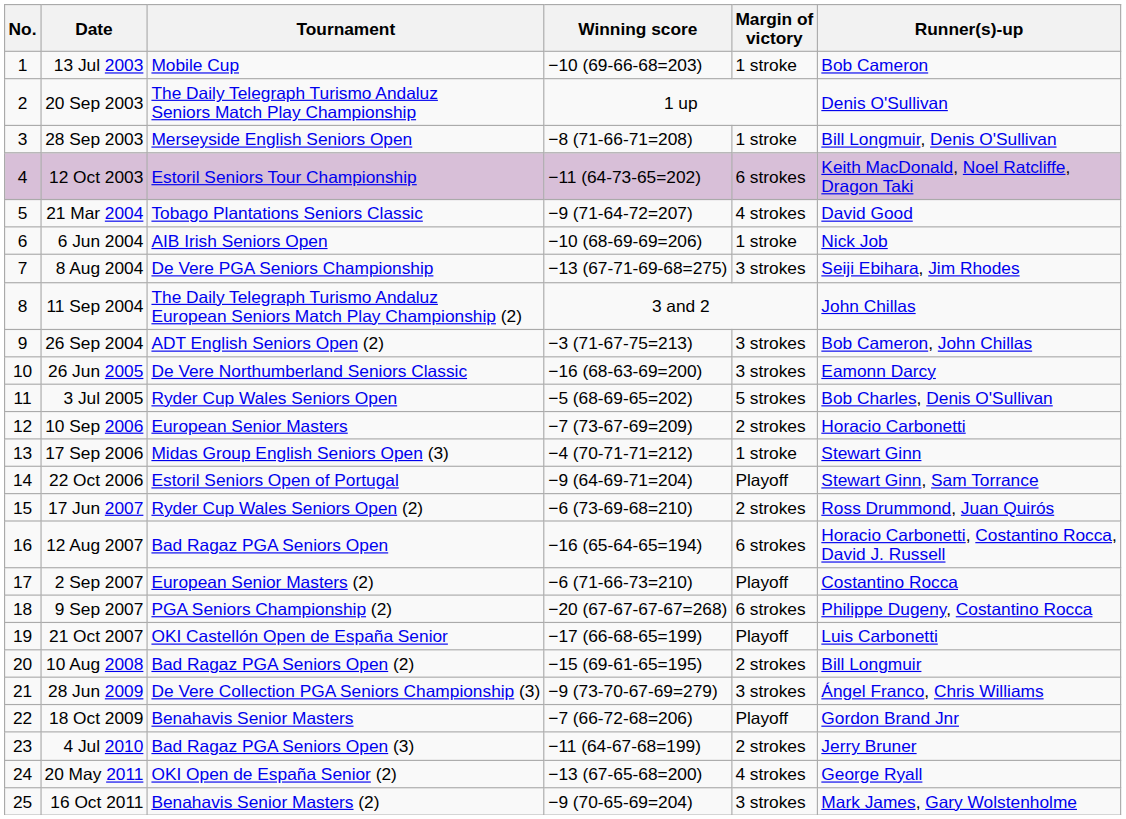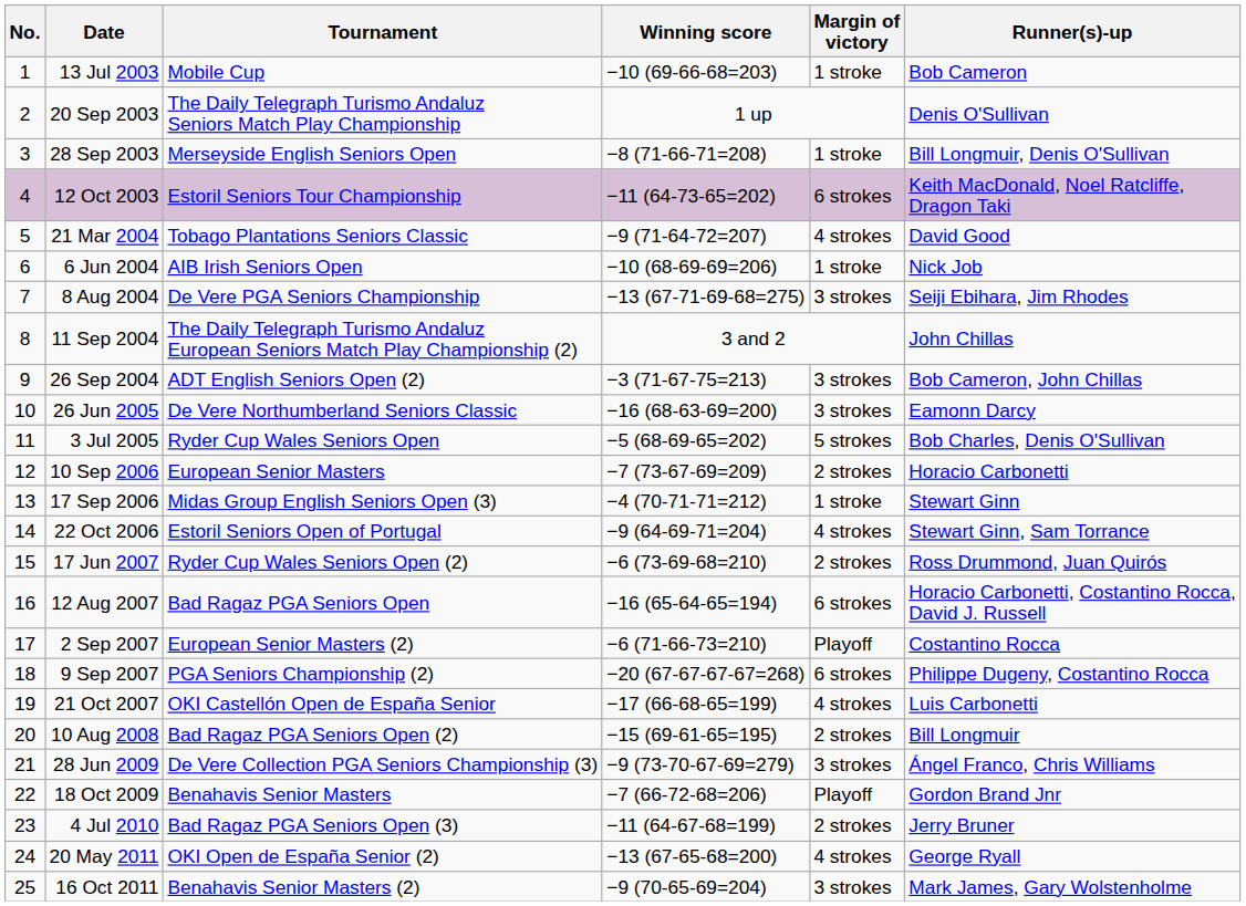 <table class="wikitable" style="font-size:95%;">
 <tr>
 <th>No.</th>
 <th>Date</th>
 <th>Tournament</th>
 <th>Winning score</th>
 <th>Margin of<br>victory</th>
 <th>Runner(s)-up</th>
 </tr>
 <tr>
 <td align=center>1</td>
 <td align=right>13 Jul <a href='#'>2003</a></td>
 <td><a href='#'>Mobile Cup</a></td>
 <td>−10 (69-66-68=203)</td>
 <td>1 stroke</td>
 <td> <a href='#'>Bob Cameron</a></td>
 </tr>
 <tr>
 <td align=center>2</td>
 <td align=right>20 Sep 2003</td>
 <td><a href='#'>The Daily Telegraph Turismo Andaluz<br>Seniors Match Play Championship</a></td>
 <td colspan=2 align=center>1 up</td>
 <td> <a href='#'>Denis O'Sullivan</a></td>
 </tr>
 <tr>
 <td align=center>3</td>
 <td align=right>28 Sep 2003</td>
 <td><a href='#'>Merseyside English Seniors Open</a></td>
 <td>−8 (71-66-71=208)</td>
 <td>1 stroke</td>
 <td> <a href='#'>Bill Longmuir</a>,  <a href='#'>Denis O'Sullivan</a></td>
 </tr>
 <tr style="background:thistle;">
 <td align=center>4</td>
 <td align=right>12 Oct 2003</td>
 <td><a href='#'>Estoril Seniors Tour Championship</a></td>
 <td>−11 (64-73-65=202)</td>
 <td>6 strokes</td>
 <td> <a href='#'>Keith MacDonald</a>,  <a href='#'>Noel Ratcliffe</a>,<br> <a href='#'>Dragon Taki</a></td>
 </tr>
 <tr>
 <td align=center>5</td>
 <td align=right>21 Mar <a href='#'>2004</a></td>
 <td><a href='#'>Tobago Plantations Seniors Classic</a></td>
 <td>−9 (71-64-72=207)</td>
 <td>4 strokes</td>
 <td> <a href='#'>David Good</a></td>
 </tr>
 <tr>
 <td align=center>6</td>
 <td align=right>6 Jun 2004</td>
 <td><a href='#'>AIB Irish Seniors Open</a></td>
 <td>−10 (68-69-69=206)</td>
 <td>1 stroke</td>
 <td> <a href='#'>Nick Job</a></td>
 </tr>
 <tr>
 <td align=center>7</td>
 <td align=right>8 Aug 2004</td>
 <td><a href='#'>De Vere PGA Seniors Championship</a></td>
 <td>−13 (67-71-69-68=275)</td>
 <td>3 strokes</td>
 <td> <a href='#'>Seiji Ebihara</a>,  <a href='#'>Jim Rhodes</a></td>
 </tr>
 <tr>
 <td align=center>8</td>
 <td align=right>11 Sep 2004</td>
 <td><a href='#'>The Daily Telegraph Turismo Andaluz<br>European Seniors Match Play Championship</a> (2)</td>
 <td colspan=2 align=center>3 and 2</td>
 <td> <a href='#'>John Chillas</a></td>
 </tr>
 <tr>
 <td align=center>9</td>
 <td align=right>26 Sep 2004</td>
 <td><a href='#'>ADT English Seniors Open</a> (2)</td>
 <td>−3 (71-67-75=213)</td>
 <td>3 strokes</td>
 <td> <a href='#'>Bob Cameron</a>,  <a href='#'>John Chillas</a></td>
 </tr>
 <tr>
 <td align=center>10</td>
 <td align=right>26 Jun <a href='#'>2005</a></td>
 <td><a href='#'>De Vere Northumberland Seniors Classic</a></td>
 <td>−16 (68-63-69=200)</td>
 <td>3 strokes</td>
 <td> <a href='#'>Eamonn Darcy</a></td>
 </tr>
 <tr>
 <td align=center>11</td>
 <td align=right>3 Jul 2005</td>
 <td><a href='#'>Ryder Cup Wales Seniors Open</a></td>
 <td>−5 (68-69-65=202)</td>
 <td>5 strokes</td>
 <td> <a href='#'>Bob Charles</a>,  <a href='#'>Denis O'Sullivan</a></td>
 </tr>
 <tr>
 <td align=center>12</td>
 <td align=right>10 Sep <a href='#'>2006</a></td>
 <td><a href='#'>European Senior Masters</a></td>
 <td>−7 (73-67-69=209)</td>
 <td>2 strokes</td>
 <td> <a href='#'>Horacio Carbonetti</a></td>
 </tr>
 <tr>
 <td align=center>13</td>
 <td align=right>17 Sep 2006</td>
 <td><a href='#'>Midas Group English Seniors Open</a> (3)</td>
 <td>−4 (70-71-71=212)</td>
 <td>1 stroke</td>
 <td> <a href='#'>Stewart Ginn</a></td>
 </tr>
 <tr>
 <td align=center>14</td>
 <td align=right>22 Oct 2006</td>
 <td><a href='#'>Estoril Seniors Open of Portugal</a></td>
 <td>−9 (64-69-71=204)</td>
-<td>Playoff</td>
+<td>4 strokes</td>
 <td> <a href='#'>Stewart Ginn</a>,  <a href='#'>Sam Torrance</a></td>
 </tr>
 <tr>
 <td align=center>15</td>
 <td align=right>17 Jun <a href='#'>2007</a></td>
 <td><a href='#'>Ryder Cup Wales Seniors Open</a> (2)</td>
 <td>−6 (73-69-68=210)</td>
 <td>2 strokes</td>
 <td> <a href='#'>Ross Drummond</a>,  <a href='#'>Juan Quirós</a></td>
 </tr>
 <tr>
 <td align=center>16</td>
 <td align=right>12 Aug 2007</td>
 <td><a href='#'>Bad Ragaz PGA Seniors Open</a></td>
 <td>−16 (65-64-65=194)</td>
 <td>6 strokes</td>
 <td> <a href='#'>Horacio Carbonetti</a>,  <a href='#'>Costantino Rocca</a>,<br> <a href='#'>David J. Russell</a></td>
 </tr>
 <tr>
 <td align=center>17</td>
 <td align=right>2 Sep 2007</td>
 <td><a href='#'>European Senior Masters</a> (2)</td>
 <td>−6 (71-66-73=210)</td>
 <td>Playoff</td>
 <td> <a href='#'>Costantino Rocca</a></td>
 </tr>
 <tr>
 <td align=center>18</td>
 <td align=right>9 Sep 2007</td>
 <td><a href='#'>PGA Seniors Championship</a> (2)</td>
 <td>−20 (67-67-67-67=268)</td>
 <td>6 strokes</td>
 <td> <a href='#'>Philippe Dugeny</a>,  <a href='#'>Costantino Rocca</a></td>
 </tr>
 <tr>
 <td align=center>19</td>
 <td align=right>21 Oct 2007</td>
 <td><a href='#'>OKI Castellón Open de España Senior</a></td>
 <td>−17 (66-68-65=199)</td>
-<td>Playoff</td>
+<td>4 strokes</td>
 <td> <a href='#'>Luis Carbonetti</a></td>
 </tr>
 <tr>
 <td align=center>20</td>
 <td align=right>10 Aug <a href='#'>2008</a></td>
 <td><a href='#'>Bad Ragaz PGA Seniors Open</a> (2)</td>
 <td>−15 (69-61-65=195)</td>
 <td>2 strokes</td>
 <td> <a href='#'>Bill Longmuir</a></td>
 </tr>
 <tr>
 <td align=center>21</td>
 <td align=right>28 Jun <a href='#'>2009</a></td>
 <td><a href='#'>De Vere Collection PGA Seniors Championship</a> (3)</td>
 <td>−9 (73-70-67-69=279)</td>
 <td>3 strokes</td>
 <td> <a href='#'>Ángel Franco</a>,  <a href='#'>Chris Williams</a></td>
 </tr>
 <tr>
 <td align=center>22</td>
 <td align=right>18 Oct 2009</td>
 <td><a href='#'>Benahavis Senior Masters</a></td>
 <td>−7 (66-72-68=206)</td>
 <td>Playoff</td>
 <td> <a href='#'>Gordon Brand Jnr</a></td>
 </tr>
 <tr>
 <td align=center>23</td>
 <td align=right>4 Jul <a href='#'>2010</a></td>
 <td><a href='#'>Bad Ragaz PGA Seniors Open</a> (3)</td>
 <td>−11 (64-67-68=199)</td>
 <td>2 strokes</td>
 <td> <a href='#'>Jerry Bruner</a></td>
 </tr>
 <tr>
 <td align=center>24</td>
 <td align=right>20 May <a href='#'>2011</a></td>
 <td><a href='#'>OKI Open de España Senior</a> (2)</td>
 <td>−13 (67-65-68=200)</td>
 <td>4 strokes</td>
 <td> <a href='#'>George Ryall</a></td>
 </tr>
 <tr>
 <td align=center>25</td>
 <td align=right>16 Oct 2011</td>
 <td><a href='#'>Benahavis Senior Masters</a> (2)</td>
 <td>−9 (70-65-69=204)</td>
 <td>3 strokes</td>
 <td> <a href='#'>Mark James</a>,  <a href='#'>Gary Wolstenholme</a></td>
 </tr>
 </table>
